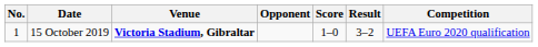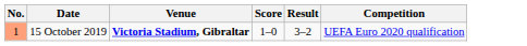 <table class="wikitable sortable">
 <tr>
 <th scope="col">No.</th>
 <th scope="col">Date</th>
 <th scope="col">Venue</th>
-<th scope="col">Opponent</th>
 <th scope="col">Score</th>
 <th scope="col">Result</th>
 <th scope="col">Competition</th>
 </tr>
 <tr>
-<td style="text-align:center">1</td>
+<td style="background: lightsalmon; text-align:center">1</td>
 <td>15 October 2019</td>
 <td><strong><a href='#'>Victoria Stadium</a>, Gibraltar</strong></td>
-<td></td>
 <td style="text-align:center">1–0</td>
 <td style="text-align:center">3–2</td>
 <td><a href='#'>UEFA Euro 2020 qualification</a></td>
 </tr>
 </table>
